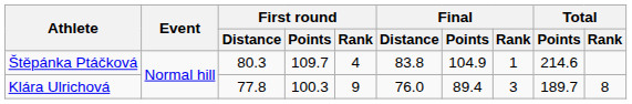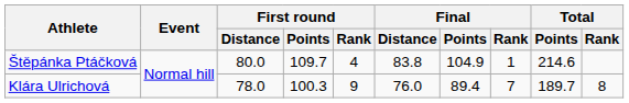 <table class="wikitable" style="font-size:90%">
 <tr>
 <th rowspan=2>Athlete</th>
 <th rowspan=2>Event</th>
 <th colspan=3>First round</th>
 <th colspan=3>Final</th>
 <th colspan=2>Total</th>
 </tr>
 <tr style="font-size:95%">
 <th>Distance</th>
 <th>Points</th>
 <th>Rank</th>
 <th>Distance</th>
 <th>Points</th>
 <th>Rank</th>
 <th>Points</th>
 <th>Rank</th>
 </tr>
 <tr align=center>
 <td align=left><a href='#'>Štěpánka Ptáčková</a></td>
 <td align=left rowspan=2><a href='#'>Normal hill</a></td>
-<td>80.3</td>
+<td>80.0</td>
 <td>109.7</td>
 <td>4</td>
 <td>83.8</td>
 <td>104.9</td>
 <td>1</td>
 <td>214.6</td>
 <td></td>
 </tr>
 <tr align=center>
 <td align=left><a href='#'>Klára Ulrichová</a></td>
-<td>77.8</td>
+<td>78.0</td>
 <td>100.3</td>
 <td>9</td>
 <td>76.0</td>
 <td>89.4</td>
-<td>3</td>
+<td>7</td>
 <td>189.7</td>
 <td>8</td>
 </tr>
 </table>
